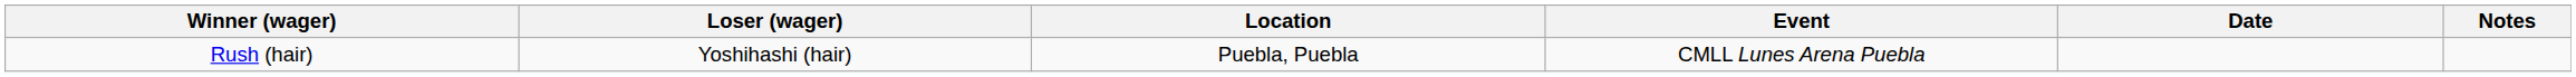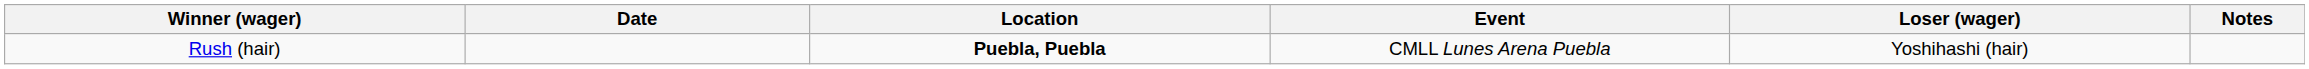 <table class="wikitable sortable" width=100%  style="text-align: center">
 <tr>
 <th width=20% scope="col">Winner (wager)</th>
-<th width=20% scope="col">Loser (wager)</th>
+<th width=15% scope="col">Date</th>
 <th width=20% scope="col">Location</th>
 <th width=20% scope="col">Event</th>
-<th width=15% scope="col">Date</th>
+<th width=20% scope="col">Loser (wager)</th>
 <th class="unsortable" width=5% scope="col">Notes</th>
 </tr>
 <tr>
 <td><a href='#'>Rush</a> (hair)</td>
+<td></td>
+<td><strong>Puebla, Puebla</strong></td>
+<td>CMLL <em>Lunes Arena Puebla</em></td>
 <td>Yoshihashi (hair)</td>
-<td>Puebla, Puebla</td>
-<td>CMLL <em>Lunes Arena Puebla</em></td>
-<td></td>
 <td></td>
 </tr>
 </table>
